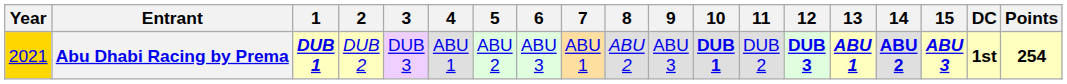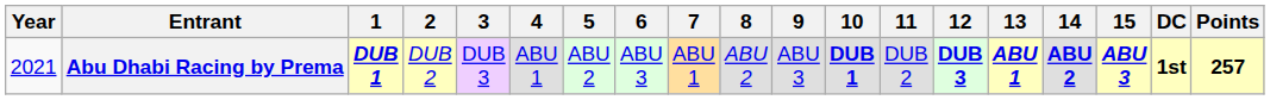 <table class="wikitable" style="text-align:center; font-size:85%">
 <tr>
 <th>Year</th>
 <th>Entrant</th>
 <th>1</th>
 <th>2</th>
 <th>3</th>
 <th>4</th>
 <th>5</th>
 <th>6</th>
 <th>7</th>
 <th>8</th>
 <th>9</th>
 <th>10</th>
 <th>11</th>
 <th>12</th>
 <th>13</th>
 <th>14</th>
 <th>15</th>
 <th>DC</th>
 <th>Points</th>
 </tr>
 <tr>
-<td style="background: gold;"><a href='#'>2021</a></td>
+<td><a href='#'>2021</a></td>
 <th nowrap><a href='#'>Abu Dhabi Racing by Prema</a></th>
 <td style="background:#FFFFBF;"><strong><em><a href='#'>DUB<br>1</a></em></strong><br></td>
 <td style="background:#FFFFBF;"><em><a href='#'>DUB<br>2</a></em><br></td>
 <td style="background:#EFCFFF;"><a href='#'>DUB<br>3</a><br></td>
 <td style="background:#DFDFDF;"><a href='#'>ABU<br>1</a><br></td>
 <td style="background:#DFFFDF;"><a href='#'>ABU<br>2</a><br></td>
 <td style="background:#DFFFDF;"><a href='#'>ABU<br>3</a><br></td>
 <td style="background:#FFDF9F;"><a href='#'>ABU<br>1</a><br></td>
 <td style="background:#DFDFDF;"><em><a href='#'>ABU<br>2</a></em><br></td>
 <td style="background:#DFDFDF;"><a href='#'>ABU<br>3</a><br></td>
 <td style="background:#DFDFDF;"><strong><a href='#'>DUB<br>1</a></strong><br></td>
 <td style="background:#DFDFDF;"><a href='#'>DUB<br>2</a><br></td>
 <td style="background:#DFFFDF;"><strong><a href='#'>DUB<br>3</a></strong><br></td>
 <td style="background:#FFFFBF;"><strong><em><a href='#'>ABU<br>1</a></em></strong><br></td>
 <td style="background:#DFDFDF;"><strong><a href='#'>ABU<br>2</a><br></strong></td>
 <td style="background:#FFFFBF;"><strong><em><a href='#'>ABU<br>3</a></em></strong><br></td>
 <th style="background:#FFFFBF;">1st</th>
-<th style="background:#FFFFBF;">254</th>
+<th style="background:#FFFFBF;">257</th>
 </tr>
 </table>
